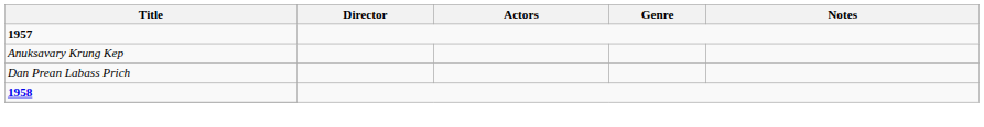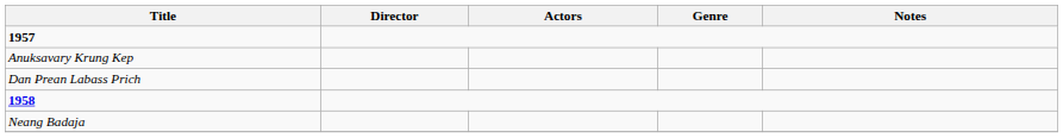 <table class="wikitable" width=100%>
 <tr>
 <th width=30%>Title</th>
 <th width=14%>Director</th>
 <th width=18%>Actors</th>
 <th width=10%>Genre</th>
 <th width=28%>Notes</th>
 </tr>
 <tr>
 <td><strong>1957</strong></td>
 </tr>
 <tr>
 <td><em>Anuksavary Krung Kep</em></td>
 <td></td>
 <td></td>
 <td></td>
 <td></td>
 </tr>
 <tr>
 <td><em>Dan Prean Labass Prich</em></td>
 <td></td>
 <td></td>
 <td></td>
 <td></td>
 </tr>
 <tr>
 <td><strong><a href='#'>1958</a></strong></td>
 </tr>
 <tr>
+<td><em>Neang Badaja</em></td>
+<td></td>
+<td></td>
+<td></td>
+<td></td>
+</tr>
+<tr>
 </tr>
 </table>
